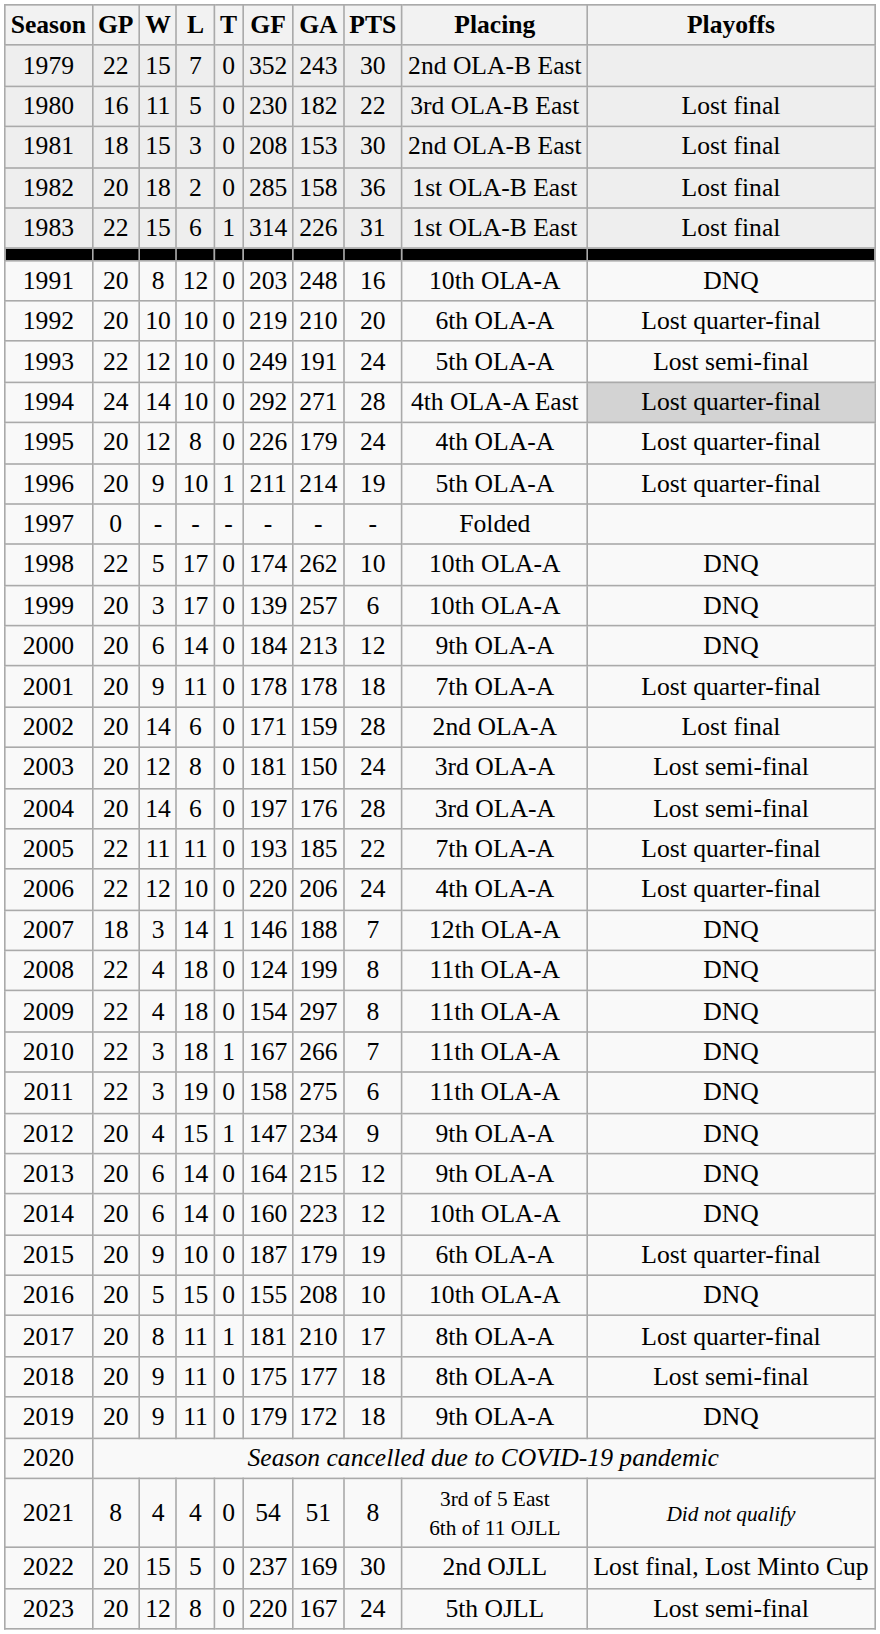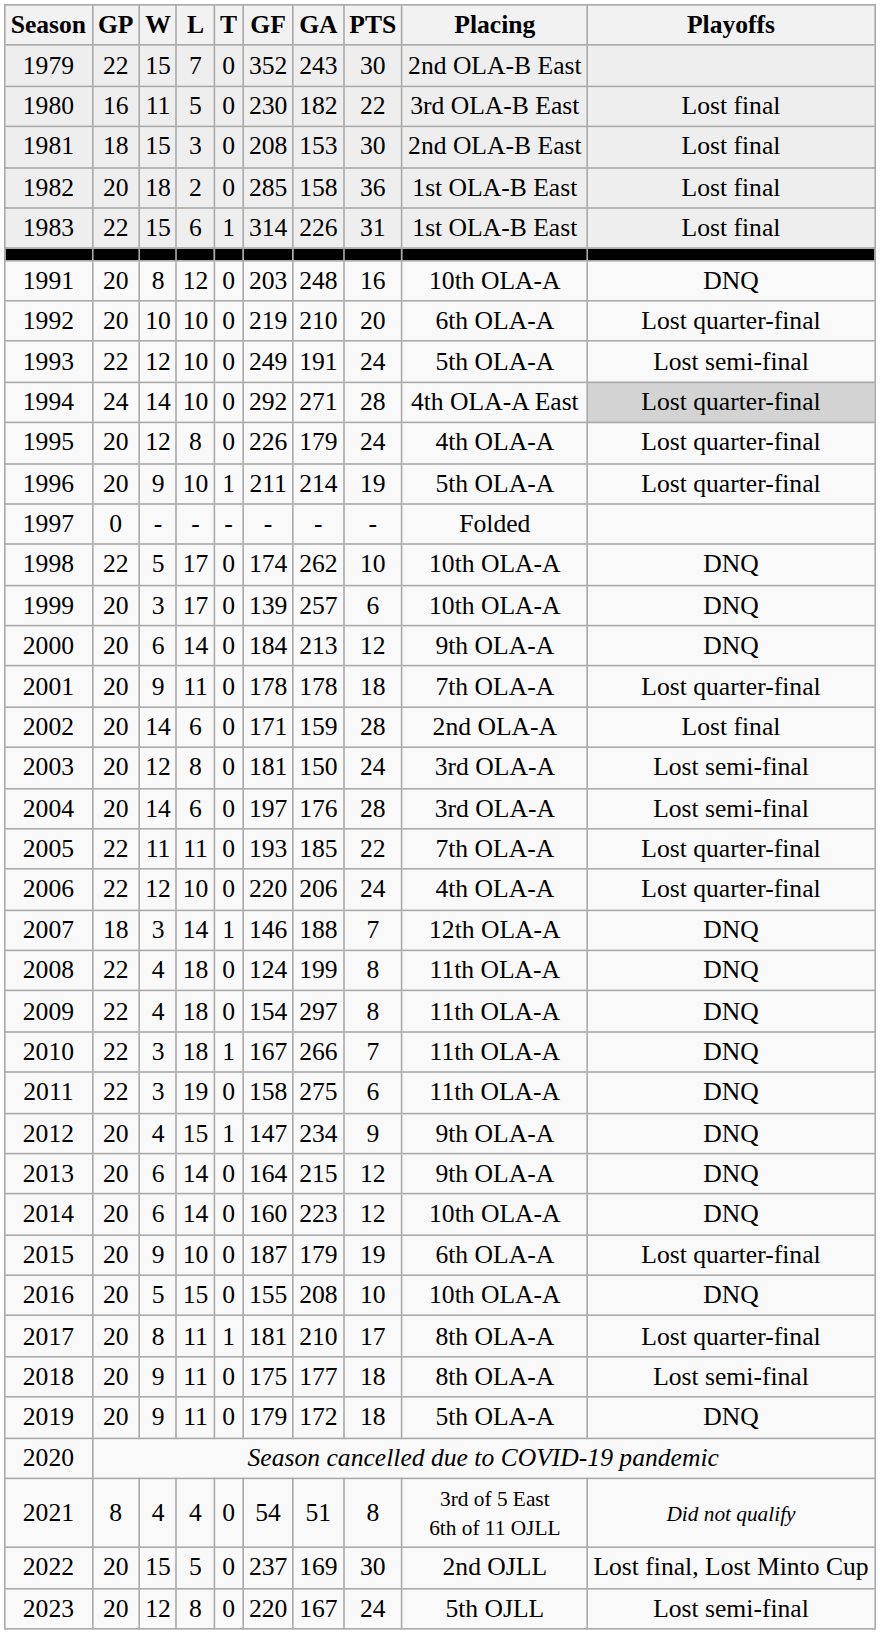 <table class="wikitable" style="text-align:center">
 <tr bgcolor="#cccccc">
 <th>Season</th>
 <th>GP</th>
 <th>W</th>
 <th>L</th>
 <th>T</th>
 <th>GF</th>
 <th>GA</th>
 <th>PTS</th>
 <th>Placing</th>
 <th>Playoffs</th>
 </tr>
 <tr bgcolor="#eeeeee">
 <td>1979</td>
 <td>22</td>
 <td>15</td>
 <td>7</td>
 <td>0</td>
 <td>352</td>
 <td>243</td>
 <td>30</td>
 <td>2nd OLA-B East</td>
 <td></td>
 </tr>
 <tr bgcolor="#eeeeee">
 <td>1980</td>
 <td>16</td>
 <td>11</td>
 <td>5</td>
 <td>0</td>
 <td>230</td>
 <td>182</td>
 <td>22</td>
 <td>3rd OLA-B East</td>
 <td>Lost final</td>
 </tr>
 <tr bgcolor="#eeeeee">
 <td>1981</td>
 <td>18</td>
 <td>15</td>
 <td>3</td>
 <td>0</td>
 <td>208</td>
 <td>153</td>
 <td>30</td>
 <td>2nd OLA-B East</td>
 <td>Lost final</td>
 </tr>
 <tr bgcolor="#eeeeee">
 <td>1982</td>
 <td>20</td>
 <td>18</td>
 <td>2</td>
 <td>0</td>
 <td>285</td>
 <td>158</td>
 <td>36</td>
 <td>1st OLA-B East</td>
 <td>Lost final</td>
 </tr>
 <tr bgcolor="#eeeeee">
 <td>1983</td>
 <td>22</td>
 <td>15</td>
 <td>6</td>
 <td>1</td>
 <td>314</td>
 <td>226</td>
 <td>31</td>
 <td>1st OLA-B East</td>
 <td>Lost final</td>
 </tr>
 <tr bgcolor="#000000">
 <td></td>
 <td></td>
 <td></td>
 <td></td>
 <td></td>
 <td></td>
 <td></td>
 <td></td>
 <td></td>
 <td></td>
 </tr>
 <tr>
 <td>1991</td>
 <td>20</td>
 <td>8</td>
 <td>12</td>
 <td>0</td>
 <td>203</td>
 <td>248</td>
 <td>16</td>
 <td>10th OLA-A</td>
 <td>DNQ</td>
 </tr>
 <tr>
 <td>1992</td>
 <td>20</td>
 <td>10</td>
 <td>10</td>
 <td>0</td>
 <td>219</td>
 <td>210</td>
 <td>20</td>
 <td>6th OLA-A</td>
 <td>Lost quarter-final</td>
 </tr>
 <tr>
 <td>1993</td>
 <td>22</td>
 <td>12</td>
 <td>10</td>
 <td>0</td>
 <td>249</td>
 <td>191</td>
 <td>24</td>
 <td>5th OLA-A</td>
 <td>Lost semi-final</td>
 </tr>
 <tr>
 <td>1994</td>
 <td>24</td>
 <td>14</td>
 <td>10</td>
 <td>0</td>
 <td>292</td>
 <td>271</td>
 <td>28</td>
 <td>4th OLA-A East</td>
 <td style="background: lightgrey;">Lost quarter-final</td>
 </tr>
 <tr>
 <td>1995</td>
 <td>20</td>
 <td>12</td>
 <td>8</td>
 <td>0</td>
 <td>226</td>
 <td>179</td>
 <td>24</td>
 <td>4th OLA-A</td>
 <td>Lost quarter-final</td>
 </tr>
 <tr>
 <td>1996</td>
 <td>20</td>
 <td>9</td>
 <td>10</td>
 <td>1</td>
 <td>211</td>
 <td>214</td>
 <td>19</td>
 <td>5th OLA-A</td>
 <td>Lost quarter-final</td>
 </tr>
 <tr>
 <td>1997</td>
 <td>0</td>
 <td>-</td>
 <td>-</td>
 <td>-</td>
 <td>-</td>
 <td>-</td>
 <td>-</td>
 <td>Folded</td>
 <td></td>
 </tr>
 <tr>
 <td>1998</td>
 <td>22</td>
 <td>5</td>
 <td>17</td>
 <td>0</td>
 <td>174</td>
 <td>262</td>
 <td>10</td>
 <td>10th OLA-A</td>
 <td>DNQ</td>
 </tr>
 <tr>
 <td>1999</td>
 <td>20</td>
 <td>3</td>
 <td>17</td>
 <td>0</td>
 <td>139</td>
 <td>257</td>
 <td>6</td>
 <td>10th OLA-A</td>
 <td>DNQ</td>
 </tr>
 <tr>
 <td>2000</td>
 <td>20</td>
 <td>6</td>
 <td>14</td>
 <td>0</td>
 <td>184</td>
 <td>213</td>
 <td>12</td>
 <td>9th OLA-A</td>
 <td>DNQ</td>
 </tr>
 <tr>
 <td>2001</td>
 <td>20</td>
 <td>9</td>
 <td>11</td>
 <td>0</td>
 <td>178</td>
 <td>178</td>
 <td>18</td>
 <td>7th OLA-A</td>
 <td>Lost quarter-final</td>
 </tr>
 <tr>
 <td>2002</td>
 <td>20</td>
 <td>14</td>
 <td>6</td>
 <td>0</td>
 <td>171</td>
 <td>159</td>
 <td>28</td>
 <td>2nd OLA-A</td>
 <td>Lost final</td>
 </tr>
 <tr>
 <td>2003</td>
 <td>20</td>
 <td>12</td>
 <td>8</td>
 <td>0</td>
 <td>181</td>
 <td>150</td>
 <td>24</td>
 <td>3rd OLA-A</td>
 <td>Lost semi-final</td>
 </tr>
 <tr>
 <td>2004</td>
 <td>20</td>
 <td>14</td>
 <td>6</td>
 <td>0</td>
 <td>197</td>
 <td>176</td>
 <td>28</td>
 <td>3rd OLA-A</td>
 <td>Lost semi-final</td>
 </tr>
 <tr>
 <td>2005</td>
 <td>22</td>
 <td>11</td>
 <td>11</td>
 <td>0</td>
 <td>193</td>
 <td>185</td>
 <td>22</td>
 <td>7th OLA-A</td>
 <td>Lost quarter-final</td>
 </tr>
 <tr>
 <td>2006</td>
 <td>22</td>
 <td>12</td>
 <td>10</td>
 <td>0</td>
 <td>220</td>
 <td>206</td>
 <td>24</td>
 <td>4th OLA-A</td>
 <td>Lost quarter-final</td>
 </tr>
 <tr>
 <td>2007</td>
 <td>18</td>
 <td>3</td>
 <td>14</td>
 <td>1</td>
 <td>146</td>
 <td>188</td>
 <td>7</td>
 <td>12th OLA-A</td>
 <td>DNQ</td>
 </tr>
 <tr>
 <td>2008</td>
 <td>22</td>
 <td>4</td>
 <td>18</td>
 <td>0</td>
 <td>124</td>
 <td>199</td>
 <td>8</td>
 <td>11th OLA-A</td>
 <td>DNQ</td>
 </tr>
 <tr>
 <td>2009</td>
 <td>22</td>
 <td>4</td>
 <td>18</td>
 <td>0</td>
 <td>154</td>
 <td>297</td>
 <td>8</td>
 <td>11th OLA-A</td>
 <td>DNQ</td>
 </tr>
 <tr>
 <td>2010</td>
 <td>22</td>
 <td>3</td>
 <td>18</td>
 <td>1</td>
 <td>167</td>
 <td>266</td>
 <td>7</td>
 <td>11th OLA-A</td>
 <td>DNQ</td>
 </tr>
 <tr>
 <td>2011</td>
 <td>22</td>
 <td>3</td>
 <td>19</td>
 <td>0</td>
 <td>158</td>
 <td>275</td>
 <td>6</td>
 <td>11th OLA-A</td>
 <td>DNQ</td>
 </tr>
 <tr>
 <td>2012</td>
 <td>20</td>
 <td>4</td>
 <td>15</td>
 <td>1</td>
 <td>147</td>
 <td>234</td>
 <td>9</td>
 <td>9th OLA-A</td>
 <td>DNQ</td>
 </tr>
 <tr>
 <td>2013</td>
 <td>20</td>
 <td>6</td>
 <td>14</td>
 <td>0</td>
 <td>164</td>
 <td>215</td>
 <td>12</td>
 <td>9th OLA-A</td>
 <td>DNQ</td>
 </tr>
 <tr>
 <td>2014</td>
 <td>20</td>
 <td>6</td>
 <td>14</td>
 <td>0</td>
 <td>160</td>
 <td>223</td>
 <td>12</td>
 <td>10th OLA-A</td>
 <td>DNQ</td>
 </tr>
 <tr>
 <td>2015</td>
 <td>20</td>
 <td>9</td>
 <td>10</td>
 <td>0</td>
 <td>187</td>
 <td>179</td>
 <td>19</td>
 <td>6th OLA-A</td>
 <td>Lost quarter-final</td>
 </tr>
 <tr>
 <td>2016</td>
 <td>20</td>
 <td>5</td>
 <td>15</td>
 <td>0</td>
 <td>155</td>
 <td>208</td>
 <td>10</td>
 <td>10th OLA-A</td>
 <td>DNQ</td>
 </tr>
 <tr>
 <td>2017</td>
 <td>20</td>
 <td>8</td>
 <td>11</td>
 <td>1</td>
 <td>181</td>
 <td>210</td>
 <td>17</td>
 <td>8th OLA-A</td>
 <td>Lost quarter-final</td>
 </tr>
 <tr>
 <td>2018</td>
 <td>20</td>
 <td>9</td>
 <td>11</td>
 <td>0</td>
 <td>175</td>
 <td>177</td>
 <td>18</td>
 <td>8th OLA-A</td>
 <td>Lost semi-final</td>
 </tr>
 <tr>
 <td>2019</td>
 <td>20</td>
 <td>9</td>
 <td>11</td>
 <td>0</td>
 <td>179</td>
 <td>172</td>
 <td>18</td>
-<td>9th OLA-A</td>
+<td>5th OLA-A</td>
 <td>DNQ</td>
 </tr>
 <tr>
 <td>2020</td>
 <td colspan="9"><em>Season cancelled due to COVID-19 pandemic</em></td>
 </tr>
 <tr>
 <td>2021</td>
 <td>8</td>
 <td>4</td>
 <td>4</td>
 <td>0</td>
 <td>54</td>
 <td>51</td>
 <td>8</td>
 <td><small>3rd of 5 East<br>6th of 11 OJLL</small></td>
 <td><small><em>Did not qualify</small></td>
 </tr>
 <tr>
 <td>2022</td>
 <td>20</td>
 <td>15</td>
 <td>5</td>
 <td>0</td>
 <td>237</td>
 <td>169</td>
 <td>30</td>
 <td>2nd OJLL</td>
 <td>Lost final, Lost Minto Cup</td>
 </tr>
 <tr>
 <td>2023</td>
 <td>20</td>
 <td>12</td>
 <td>8</td>
 <td>0</td>
 <td>220</td>
 <td>167</td>
 <td>24</td>
 <td>5th OJLL</td>
 <td>Lost semi-final</td>
 </tr>
 </table>
